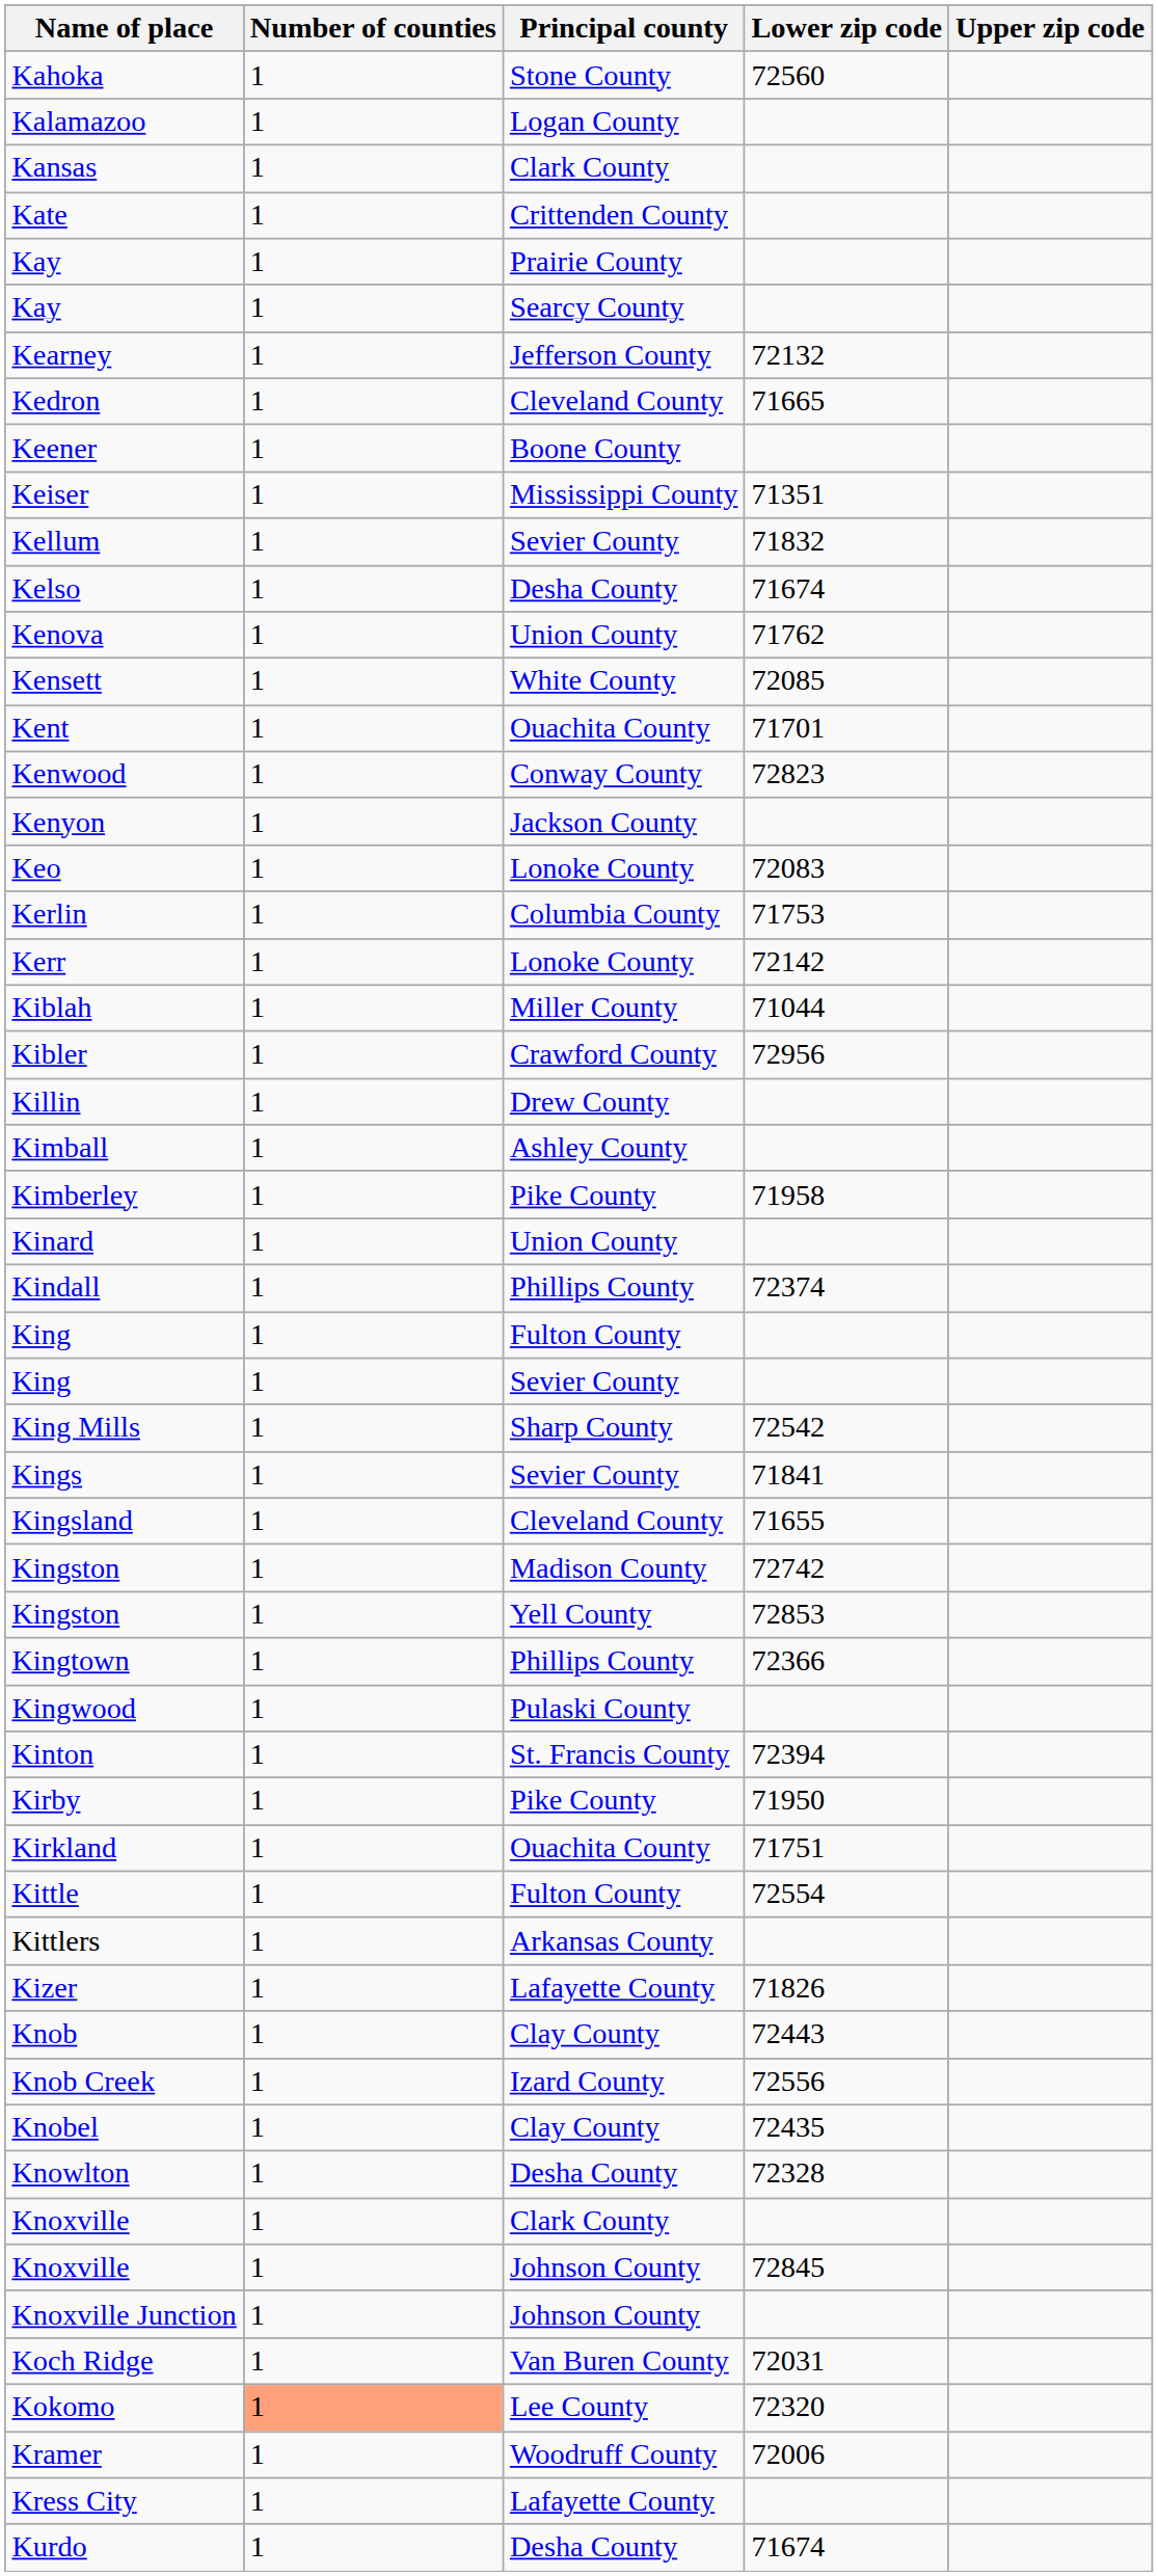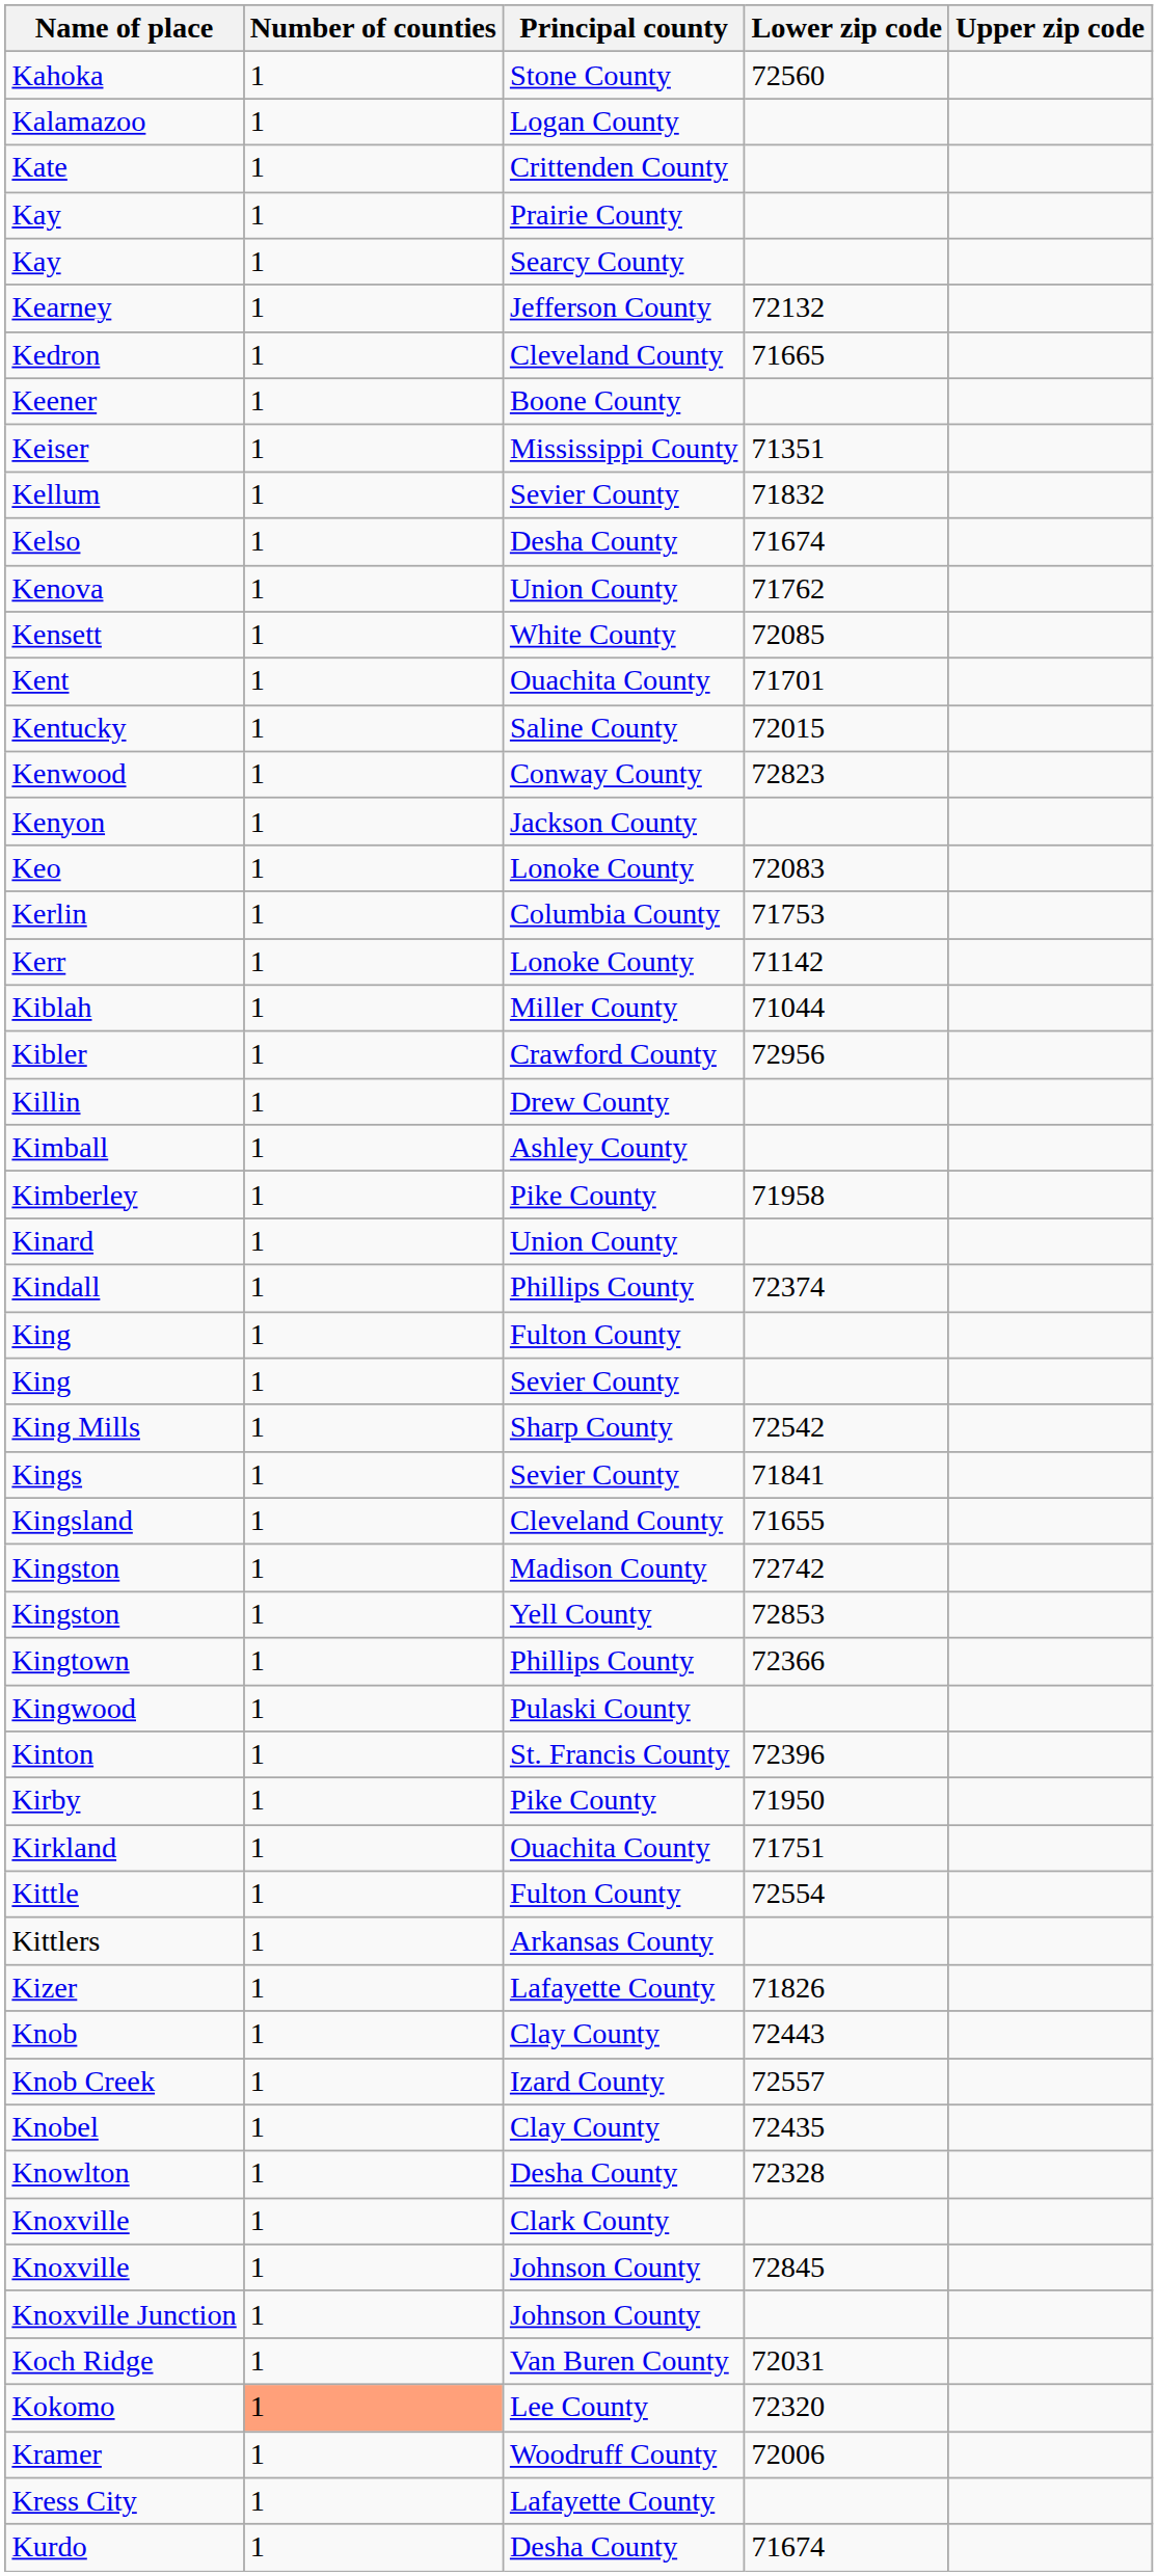 <table class="wikitable">
 <tr>
 <th>Name of place</th>
 <th>Number of counties</th>
 <th>Principal county</th>
 <th>Lower zip code</th>
 <th>Upper zip code</th>
 </tr>
 <tr>
 <td><a href='#'>Kahoka</a></td>
 <td>1</td>
 <td><a href='#'>Stone County</a></td>
 <td>72560</td>
 <td> </td>
 </tr>
 <tr>
 <td><a href='#'>Kalamazoo</a></td>
 <td>1</td>
 <td><a href='#'>Logan County</a></td>
-<td> </td>
-<td> </td>
-</tr>
-<tr>
-<td><a href='#'>Kansas</a></td>
-<td>1</td>
-<td><a href='#'>Clark County</a></td>
 <td> </td>
 <td> </td>
 </tr>
 <tr>
 <td><a href='#'>Kate</a></td>
 <td>1</td>
 <td><a href='#'>Crittenden County</a></td>
 <td> </td>
 <td> </td>
 </tr>
 <tr>
 <td><a href='#'>Kay</a></td>
 <td>1</td>
 <td><a href='#'>Prairie County</a></td>
 <td> </td>
 <td> </td>
 </tr>
 <tr>
 <td><a href='#'>Kay</a></td>
 <td>1</td>
 <td><a href='#'>Searcy County</a></td>
 <td> </td>
 <td> </td>
 </tr>
 <tr>
 <td><a href='#'>Kearney</a></td>
 <td>1</td>
 <td><a href='#'>Jefferson County</a></td>
 <td>72132</td>
 <td> </td>
 </tr>
 <tr>
 <td><a href='#'>Kedron</a></td>
 <td>1</td>
 <td><a href='#'>Cleveland County</a></td>
 <td>71665</td>
 <td> </td>
 </tr>
 <tr>
 <td><a href='#'>Keener</a></td>
 <td>1</td>
 <td><a href='#'>Boone County</a></td>
 <td> </td>
 <td> </td>
 </tr>
 <tr>
 <td><a href='#'>Keiser</a></td>
 <td>1</td>
 <td><a href='#'>Mississippi County</a></td>
 <td>71351</td>
 <td> </td>
 </tr>
 <tr>
 <td><a href='#'>Kellum</a></td>
 <td>1</td>
 <td><a href='#'>Sevier County</a></td>
 <td>71832</td>
 <td> </td>
 </tr>
 <tr>
 <td><a href='#'>Kelso</a></td>
 <td>1</td>
 <td><a href='#'>Desha County</a></td>
 <td>71674</td>
 <td> </td>
 </tr>
 <tr>
 <td><a href='#'>Kenova</a></td>
 <td>1</td>
 <td><a href='#'>Union County</a></td>
 <td>71762</td>
 <td> </td>
 </tr>
 <tr>
 <td><a href='#'>Kensett</a></td>
 <td>1</td>
 <td><a href='#'>White County</a></td>
 <td>72085</td>
 <td> </td>
 </tr>
 <tr>
 <td><a href='#'>Kent</a></td>
 <td>1</td>
 <td><a href='#'>Ouachita County</a></td>
 <td>71701</td>
 <td> </td>
 </tr>
 <tr>
+<td><a href='#'>Kentucky</a></td>
+<td>1</td>
+<td><a href='#'>Saline County</a></td>
+<td>72015</td>
+<td> </td>
+</tr>
+<tr>
 <td><a href='#'>Kenwood</a></td>
 <td>1</td>
 <td><a href='#'>Conway County</a></td>
 <td>72823</td>
 <td> </td>
 </tr>
 <tr>
 <td><a href='#'>Kenyon</a></td>
 <td>1</td>
 <td><a href='#'>Jackson County</a></td>
 <td> </td>
 <td> </td>
 </tr>
 <tr>
 <td><a href='#'>Keo</a></td>
 <td>1</td>
 <td><a href='#'>Lonoke County</a></td>
 <td>72083</td>
 <td> </td>
 </tr>
 <tr>
 <td><a href='#'>Kerlin</a></td>
 <td>1</td>
 <td><a href='#'>Columbia County</a></td>
 <td>71753</td>
 <td> </td>
 </tr>
 <tr>
 <td><a href='#'>Kerr</a></td>
 <td>1</td>
 <td><a href='#'>Lonoke County</a></td>
-<td>72142</td>
+<td>71142</td>
 <td> </td>
 </tr>
 <tr>
 <td><a href='#'>Kiblah</a></td>
 <td>1</td>
 <td><a href='#'>Miller County</a></td>
 <td>71044</td>
 <td> </td>
 </tr>
 <tr>
 <td><a href='#'>Kibler</a></td>
 <td>1</td>
 <td><a href='#'>Crawford County</a></td>
 <td>72956</td>
 <td> </td>
 </tr>
 <tr>
 <td><a href='#'>Killin</a></td>
 <td>1</td>
 <td><a href='#'>Drew County</a></td>
 <td> </td>
 <td> </td>
 </tr>
 <tr>
 <td><a href='#'>Kimball</a></td>
 <td>1</td>
 <td><a href='#'>Ashley County</a></td>
 <td> </td>
 <td> </td>
 </tr>
 <tr>
 <td><a href='#'>Kimberley</a></td>
 <td>1</td>
 <td><a href='#'>Pike County</a></td>
 <td>71958</td>
 <td> </td>
 </tr>
 <tr>
 <td><a href='#'>Kinard</a></td>
 <td>1</td>
 <td><a href='#'>Union County</a></td>
 <td> </td>
 <td> </td>
 </tr>
 <tr>
 <td><a href='#'>Kindall</a></td>
 <td>1</td>
 <td><a href='#'>Phillips County</a></td>
 <td>72374</td>
 <td> </td>
 </tr>
 <tr>
 <td><a href='#'>King</a></td>
 <td>1</td>
 <td><a href='#'>Fulton County</a></td>
 <td> </td>
 <td> </td>
 </tr>
 <tr>
 <td><a href='#'>King</a></td>
 <td>1</td>
 <td><a href='#'>Sevier County</a></td>
 <td> </td>
 <td> </td>
 </tr>
 <tr>
 <td><a href='#'>King Mills</a></td>
 <td>1</td>
 <td><a href='#'>Sharp County</a></td>
 <td>72542</td>
 <td> </td>
 </tr>
 <tr>
 <td><a href='#'>Kings</a></td>
 <td>1</td>
 <td><a href='#'>Sevier County</a></td>
 <td>71841</td>
 <td> </td>
 </tr>
 <tr>
 <td><a href='#'>Kingsland</a></td>
 <td>1</td>
 <td><a href='#'>Cleveland County</a></td>
 <td>71655</td>
 <td> </td>
 </tr>
 <tr>
 <td><a href='#'>Kingston</a></td>
 <td>1</td>
 <td><a href='#'>Madison County</a></td>
 <td>72742</td>
 <td> </td>
 </tr>
 <tr>
 <td><a href='#'>Kingston</a></td>
 <td>1</td>
 <td><a href='#'>Yell County</a></td>
 <td>72853</td>
 <td> </td>
 </tr>
 <tr>
 <td><a href='#'>Kingtown</a></td>
 <td>1</td>
 <td><a href='#'>Phillips County</a></td>
 <td>72366</td>
 <td> </td>
 </tr>
 <tr>
 <td><a href='#'>Kingwood</a></td>
 <td>1</td>
 <td><a href='#'>Pulaski County</a></td>
 <td> </td>
 <td> </td>
 </tr>
 <tr>
 <td><a href='#'>Kinton</a></td>
 <td>1</td>
 <td><a href='#'>St. Francis County</a></td>
-<td>72394</td>
+<td>72396</td>
 <td> </td>
 </tr>
 <tr>
 <td><a href='#'>Kirby</a></td>
 <td>1</td>
 <td><a href='#'>Pike County</a></td>
 <td>71950</td>
 <td> </td>
 </tr>
 <tr>
 <td><a href='#'>Kirkland</a></td>
 <td>1</td>
 <td><a href='#'>Ouachita County</a></td>
 <td>71751</td>
 <td> </td>
 </tr>
 <tr>
 <td><a href='#'>Kittle</a></td>
 <td>1</td>
 <td><a href='#'>Fulton County</a></td>
 <td>72554</td>
 <td> </td>
 </tr>
 <tr>
 <td>Kittlers</td>
 <td>1</td>
 <td><a href='#'>Arkansas County</a></td>
 <td> </td>
 <td> </td>
 </tr>
 <tr>
 <td><a href='#'>Kizer</a></td>
 <td>1</td>
 <td><a href='#'>Lafayette County</a></td>
 <td>71826</td>
 <td> </td>
 </tr>
 <tr>
 <td><a href='#'>Knob</a></td>
 <td>1</td>
 <td><a href='#'>Clay County</a></td>
 <td>72443</td>
 <td> </td>
 </tr>
 <tr>
 <td><a href='#'>Knob Creek</a></td>
 <td>1</td>
 <td><a href='#'>Izard County</a></td>
-<td>72556</td>
+<td>72557</td>
 <td> </td>
 </tr>
 <tr>
 <td><a href='#'>Knobel</a></td>
 <td>1</td>
 <td><a href='#'>Clay County</a></td>
 <td>72435</td>
 <td> </td>
 </tr>
 <tr>
 <td><a href='#'>Knowlton</a></td>
 <td>1</td>
 <td><a href='#'>Desha County</a></td>
 <td>72328</td>
 <td> </td>
 </tr>
 <tr>
 <td><a href='#'>Knoxville</a></td>
 <td>1</td>
 <td><a href='#'>Clark County</a></td>
 <td> </td>
 <td> </td>
 </tr>
 <tr>
 <td><a href='#'>Knoxville</a></td>
 <td>1</td>
 <td><a href='#'>Johnson County</a></td>
 <td>72845</td>
 <td> </td>
 </tr>
 <tr>
 <td><a href='#'>Knoxville Junction</a></td>
 <td>1</td>
 <td><a href='#'>Johnson County</a></td>
 <td> </td>
 <td> </td>
 </tr>
 <tr>
 <td><a href='#'>Koch Ridge</a></td>
 <td>1</td>
 <td><a href='#'>Van Buren County</a></td>
 <td>72031</td>
 <td> </td>
 </tr>
 <tr>
 <td><a href='#'>Kokomo</a></td>
 <td style="background: lightsalmon;">1</td>
 <td><a href='#'>Lee County</a></td>
 <td>72320</td>
 <td> </td>
 </tr>
 <tr>
 <td><a href='#'>Kramer</a></td>
 <td>1</td>
 <td><a href='#'>Woodruff County</a></td>
 <td>72006</td>
 <td> </td>
 </tr>
 <tr>
 <td><a href='#'>Kress City</a></td>
 <td>1</td>
 <td><a href='#'>Lafayette County</a></td>
 <td> </td>
 <td> </td>
 </tr>
 <tr>
 <td><a href='#'>Kurdo</a></td>
 <td>1</td>
 <td><a href='#'>Desha County</a></td>
 <td>71674</td>
 <td> </td>
 </tr>
 </table>
